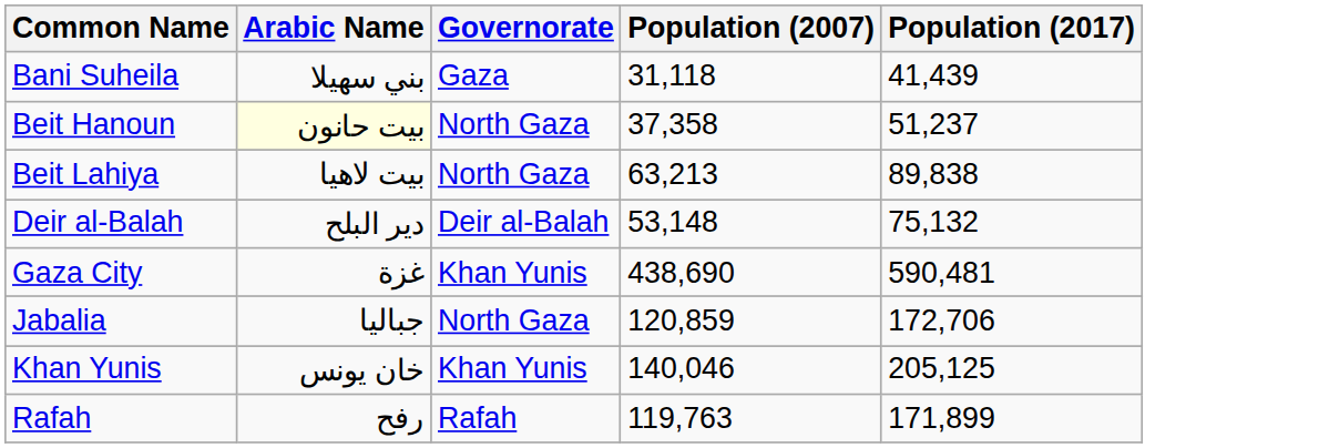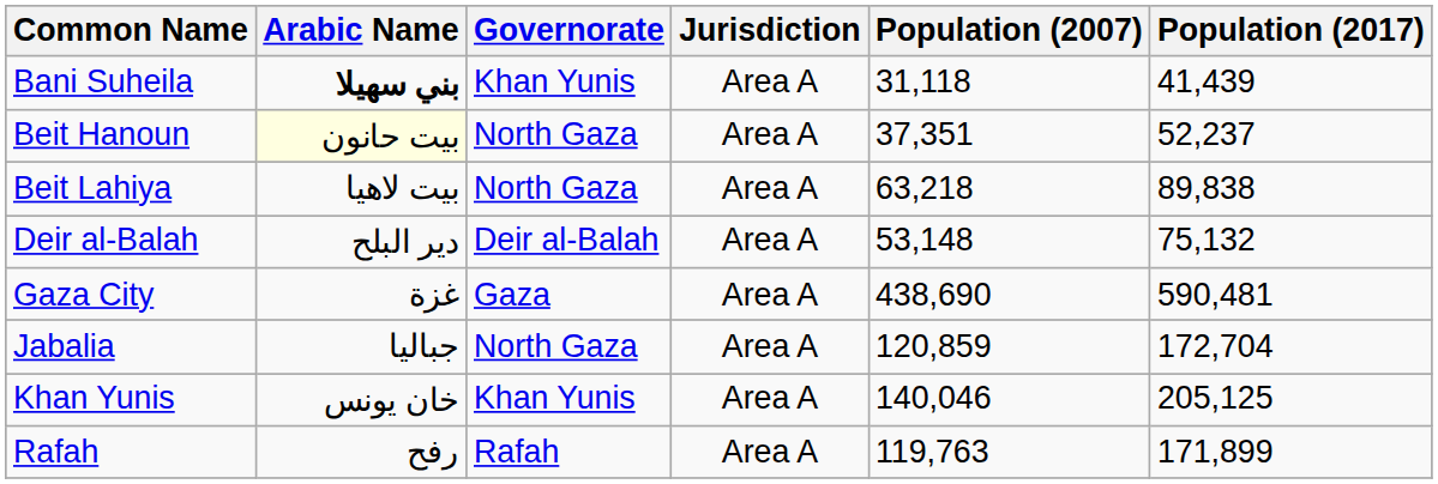 <table class="wikitable sortable">
 <tr>
 <th>Common Name</th>
 <th><a href='#'>Arabic</a> Name</th>
 <th><a href='#'>Governorate</a></th>
+<th>Jurisdiction</th>
 <th>Population (2007)</th>
 <th>Population (2017)</th>
 </tr>
 <tr>
 <td><a href='#'>Bani Suheila</a></td>
-<td align="right">بني سهيلا</td>
-<td><a href='#'>Gaza</a></td>
+<td align="right"><strong>بني سهيلا</strong></td>
+<td><a href='#'>Khan Yunis</a></td>
+<td align="center">Area A</td>
 <td>31,118</td>
 <td>41,439</td>
 </tr>
 <tr>
 <td><a href='#'>Beit Hanoun</a></td>
 <td align="right" style="background: lightyellow;">بيت حانون</td>
 <td><a href='#'>North Gaza</a></td>
-<td>37,358</td>
-<td>51,237</td>
+<td align="center">Area A</td>
+<td>37,351</td>
+<td>52,237</td>
 </tr>
 <tr>
 <td><a href='#'>Beit Lahiya</a></td>
 <td align="right">بيت لاهيا</td>
 <td><a href='#'>North Gaza</a></td>
-<td>63,213</td>
+<td align="center">Area A</td>
+<td>63,218</td>
 <td>89,838</td>
 </tr>
 <tr>
 <td><a href='#'>Deir al-Balah</a></td>
 <td align="right">دير البلح</td>
 <td><a href='#'>Deir al-Balah</a></td>
+<td align="center">Area A</td>
 <td>53,148</td>
 <td>75,132</td>
 </tr>
 <tr>
 <td><a href='#'>Gaza City</a></td>
 <td align="right">غزة</td>
-<td><a href='#'>Khan Yunis</a></td>
+<td><a href='#'>Gaza</a></td>
+<td align="center">Area A</td>
 <td>438,690</td>
 <td>590,481</td>
 </tr>
 <tr>
 <td><a href='#'>Jabalia</a></td>
 <td align="right">جباليا</td>
 <td><a href='#'>North Gaza</a></td>
+<td align="center">Area A</td>
 <td>120,859</td>
-<td>172,706</td>
+<td>172,704</td>
 </tr>
 <tr>
 <td><a href='#'>Khan Yunis</a></td>
 <td align="right">خان يونس</td>
 <td><a href='#'>Khan Yunis</a></td>
+<td align="center">Area A</td>
 <td>140,046</td>
 <td>205,125</td>
 </tr>
 <tr>
 <td><a href='#'>Rafah</a></td>
 <td align="right">رفح</td>
 <td><a href='#'>Rafah</a></td>
+<td align="center">Area A</td>
 <td>119,763</td>
 <td>171,899</td>
 </tr>
 </table>
